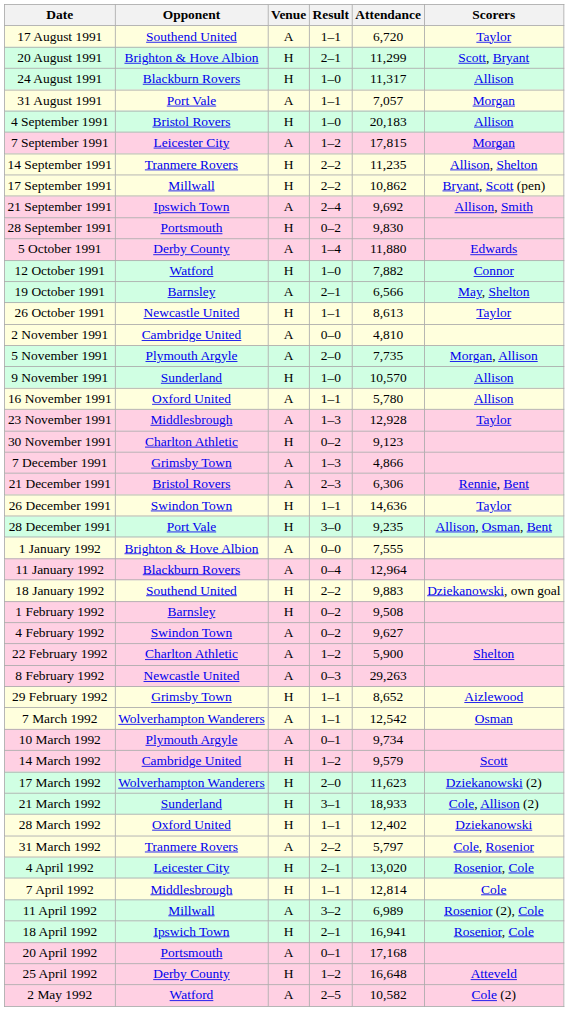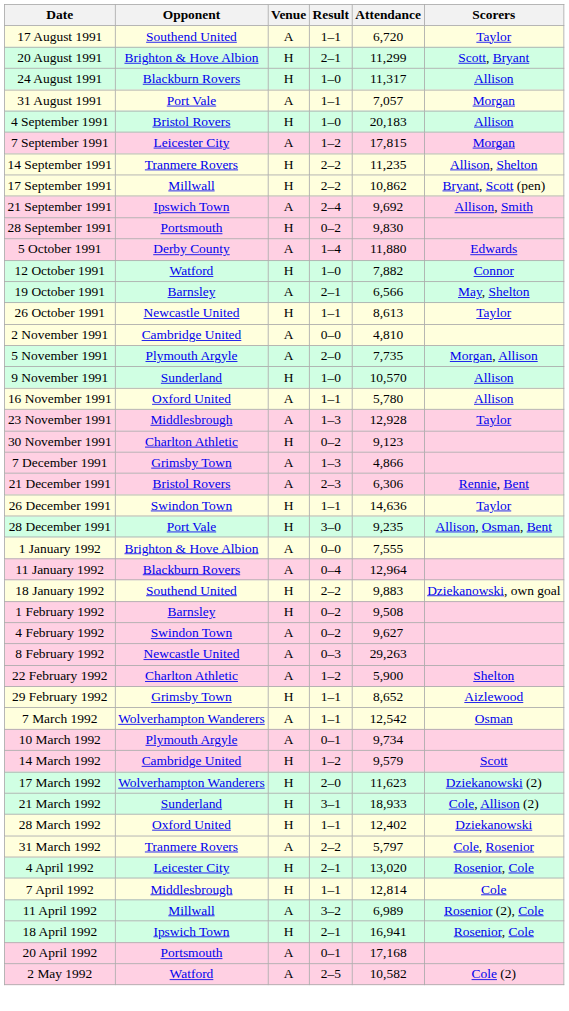 <table class="wikitable sortable" style="font-size:100%; text-align:center">
 <tr>
 <th>Date</th>
 <th>Opponent</th>
 <th>Venue</th>
 <th>Result</th>
 <th>Attendance</th>
 <th>Scorers</th>
 </tr>
 <tr style="background-color: #ffffdd;">
 <td>17 August 1991</td>
 <td><a href='#'>Southend United</a></td>
 <td>A</td>
 <td>1–1</td>
 <td>6,720</td>
 <td><a href='#'>Taylor</a></td>
 </tr>
 <tr style="background-color: #d0ffe3;">
 <td>20 August 1991</td>
 <td><a href='#'>Brighton & Hove Albion</a></td>
 <td>H</td>
 <td>2–1</td>
 <td>11,299</td>
 <td><a href='#'>Scott</a>, <a href='#'>Bryant</a></td>
 </tr>
 <tr style="background-color: #d0ffe3;">
 <td>24 August 1991</td>
 <td><a href='#'>Blackburn Rovers</a></td>
 <td>H</td>
 <td>1–0</td>
 <td>11,317</td>
 <td><a href='#'>Allison</a></td>
 </tr>
 <tr style="background-color: #ffffdd;">
 <td>31 August 1991</td>
 <td><a href='#'>Port Vale</a></td>
 <td>A</td>
 <td>1–1</td>
 <td>7,057</td>
 <td><a href='#'>Morgan</a></td>
 </tr>
 <tr style="background-color: #d0ffe3;">
 <td>4 September 1991</td>
 <td><a href='#'>Bristol Rovers</a></td>
 <td>H</td>
 <td>1–0</td>
 <td>20,183</td>
 <td><a href='#'>Allison</a></td>
 </tr>
 <tr style="background-color: #ffd0e3;">
 <td>7 September 1991</td>
 <td><a href='#'>Leicester City</a></td>
 <td>A</td>
 <td>1–2</td>
 <td>17,815</td>
 <td><a href='#'>Morgan</a></td>
 </tr>
 <tr style="background-color: #ffffdd;">
 <td>14 September 1991</td>
 <td><a href='#'>Tranmere Rovers</a></td>
 <td>H</td>
 <td>2–2</td>
 <td>11,235</td>
 <td><a href='#'>Allison</a>, <a href='#'>Shelton</a></td>
 </tr>
 <tr style="background-color: #ffffdd;">
 <td>17 September 1991</td>
 <td><a href='#'>Millwall</a></td>
 <td>H</td>
 <td>2–2</td>
 <td>10,862</td>
 <td><a href='#'>Bryant</a>, <a href='#'>Scott</a> (pen)</td>
 </tr>
 <tr style="background-color: #ffd0e3;">
 <td>21 September 1991</td>
 <td><a href='#'>Ipswich Town</a></td>
 <td>A</td>
 <td>2–4</td>
 <td>9,692</td>
 <td><a href='#'>Allison</a>, <a href='#'>Smith</a></td>
 </tr>
 <tr style="background-color: #ffd0e3;">
 <td>28 September 1991</td>
 <td><a href='#'>Portsmouth</a></td>
 <td>H</td>
 <td>0–2</td>
 <td>9,830</td>
 <td></td>
 </tr>
 <tr style="background-color: #ffd0e3;">
 <td>5 October 1991</td>
 <td><a href='#'>Derby County</a></td>
 <td>A</td>
 <td>1–4</td>
 <td>11,880</td>
 <td><a href='#'>Edwards</a></td>
 </tr>
 <tr style="background-color: #d0ffe3;">
 <td>12 October 1991</td>
 <td><a href='#'>Watford</a></td>
 <td>H</td>
 <td>1–0</td>
 <td>7,882</td>
 <td><a href='#'>Connor</a></td>
 </tr>
 <tr style="background-color: #d0ffe3;">
 <td>19 October 1991</td>
 <td><a href='#'>Barnsley</a></td>
 <td>A</td>
 <td>2–1</td>
 <td>6,566</td>
 <td><a href='#'>May</a>, <a href='#'>Shelton</a></td>
 </tr>
 <tr style="background-color: #ffffdd;">
 <td>26 October 1991</td>
 <td><a href='#'>Newcastle United</a></td>
 <td>H</td>
 <td>1–1</td>
 <td>8,613</td>
 <td><a href='#'>Taylor</a></td>
 </tr>
 <tr style="background-color: #ffffdd;">
 <td>2 November 1991</td>
 <td><a href='#'>Cambridge United</a></td>
 <td>A</td>
 <td>0–0</td>
 <td>4,810</td>
 <td></td>
 </tr>
 <tr style="background-color: #d0ffe3;">
 <td>5 November 1991</td>
 <td><a href='#'>Plymouth Argyle</a></td>
 <td>A</td>
 <td>2–0</td>
 <td>7,735</td>
 <td><a href='#'>Morgan</a>, <a href='#'>Allison</a></td>
 </tr>
 <tr style="background-color: #d0ffe3;">
 <td>9 November 1991</td>
 <td><a href='#'>Sunderland</a></td>
 <td>H</td>
 <td>1–0</td>
 <td>10,570</td>
 <td><a href='#'>Allison</a></td>
 </tr>
 <tr style="background-color: #ffffdd;">
 <td>16 November 1991</td>
 <td><a href='#'>Oxford United</a></td>
 <td>A</td>
 <td>1–1</td>
 <td>5,780</td>
 <td><a href='#'>Allison</a></td>
 </tr>
 <tr style="background-color: #ffd0e3;">
 <td>23 November 1991</td>
 <td><a href='#'>Middlesbrough</a></td>
 <td>A</td>
 <td>1–3</td>
 <td>12,928</td>
 <td><a href='#'>Taylor</a></td>
 </tr>
 <tr style="background-color: #ffd0e3;">
 <td>30 November 1991</td>
 <td><a href='#'>Charlton Athletic</a></td>
 <td>H</td>
 <td>0–2</td>
 <td>9,123</td>
 <td></td>
 </tr>
 <tr style="background-color: #ffd0e3;">
 <td>7 December 1991</td>
 <td><a href='#'>Grimsby Town</a></td>
 <td>A</td>
 <td>1–3</td>
 <td>4,866</td>
 <td></td>
 </tr>
 <tr style="background-color: #ffd0e3;">
 <td>21 December 1991</td>
 <td><a href='#'>Bristol Rovers</a></td>
 <td>A</td>
 <td>2–3</td>
 <td>6,306</td>
 <td><a href='#'>Rennie</a>, <a href='#'>Bent</a></td>
 </tr>
 <tr style="background-color: #ffffdd;">
 <td>26 December 1991</td>
 <td><a href='#'>Swindon Town</a></td>
 <td>H</td>
 <td>1–1</td>
 <td>14,636</td>
 <td><a href='#'>Taylor</a></td>
 </tr>
 <tr style="background-color: #d0ffe3;">
 <td>28 December 1991</td>
 <td><a href='#'>Port Vale</a></td>
 <td>H</td>
 <td>3–0</td>
 <td>9,235</td>
 <td><a href='#'>Allison</a>, <a href='#'>Osman</a>, <a href='#'>Bent</a></td>
 </tr>
 <tr style="background-color: #ffffdd;">
 <td>1 January 1992</td>
 <td><a href='#'>Brighton & Hove Albion</a></td>
 <td>A</td>
 <td>0–0</td>
 <td>7,555</td>
 <td></td>
 </tr>
 <tr style="background-color: #ffd0e3;">
 <td>11 January 1992</td>
 <td><a href='#'>Blackburn Rovers</a></td>
 <td>A</td>
 <td>0–4</td>
 <td>12,964</td>
 <td></td>
 </tr>
 <tr style="background-color: #ffffdd;">
 <td>18 January 1992</td>
 <td><a href='#'>Southend United</a></td>
 <td>H</td>
 <td>2–2</td>
 <td>9,883</td>
 <td><a href='#'>Dziekanowski</a>, own goal</td>
 </tr>
 <tr style="background-color: #ffd0e3;">
 <td>1 February 1992</td>
 <td><a href='#'>Barnsley</a></td>
 <td>H</td>
 <td>0–2</td>
 <td>9,508</td>
 <td></td>
 </tr>
 <tr style="background-color: #ffd0e3;">
 <td>4 February 1992</td>
 <td><a href='#'>Swindon Town</a></td>
 <td>A</td>
 <td>0–2</td>
 <td>9,627</td>
 <td></td>
 </tr>
 <tr style="background-color: #ffd0e3;">
+<td>8 February 1992</td>
+<td><a href='#'>Newcastle United</a></td>
+<td>A</td>
+<td>0–3</td>
+<td>29,263</td>
+<td></td>
+</tr>
+<tr style="background-color: #ffd0e3;">
 <td>22 February 1992</td>
 <td><a href='#'>Charlton Athletic</a></td>
 <td>A</td>
 <td>1–2</td>
 <td>5,900</td>
 <td><a href='#'>Shelton</a></td>
-</tr>
-<tr style="background-color: #ffd0e3;">
-<td>8 February 1992</td>
-<td><a href='#'>Newcastle United</a></td>
-<td>A</td>
-<td>0–3</td>
-<td>29,263</td>
-<td></td>
 </tr>
 <tr style="background-color: #ffffdd;">
 <td>29 February 1992</td>
 <td><a href='#'>Grimsby Town</a></td>
 <td>H</td>
 <td>1–1</td>
 <td>8,652</td>
 <td><a href='#'>Aizlewood</a></td>
 </tr>
 <tr style="background-color: #ffffdd;">
 <td>7 March 1992</td>
 <td><a href='#'>Wolverhampton Wanderers</a></td>
 <td>A</td>
 <td>1–1</td>
 <td>12,542</td>
 <td><a href='#'>Osman</a></td>
 </tr>
 <tr style="background-color: #ffd0e3;">
 <td>10 March 1992</td>
 <td><a href='#'>Plymouth Argyle</a></td>
 <td>A</td>
 <td>0–1</td>
 <td>9,734</td>
 <td></td>
 </tr>
 <tr style="background-color: #ffd0e3;">
 <td>14 March 1992</td>
 <td><a href='#'>Cambridge United</a></td>
 <td>H</td>
 <td>1–2</td>
 <td>9,579</td>
 <td><a href='#'>Scott</a></td>
 </tr>
 <tr style="background-color: #d0ffe3;">
 <td>17 March 1992</td>
 <td><a href='#'>Wolverhampton Wanderers</a></td>
 <td>H</td>
 <td>2–0</td>
 <td>11,623</td>
 <td><a href='#'>Dziekanowski</a> (2)</td>
 </tr>
 <tr style="background-color: #d0ffe3;">
 <td>21 March 1992</td>
 <td><a href='#'>Sunderland</a></td>
 <td>H</td>
 <td>3–1</td>
 <td>18,933</td>
 <td><a href='#'>Cole</a>, <a href='#'>Allison</a> (2)</td>
 </tr>
 <tr style="background-color: #ffffdd;">
 <td>28 March 1992</td>
 <td><a href='#'>Oxford United</a></td>
 <td>H</td>
 <td>1–1</td>
 <td>12,402</td>
 <td><a href='#'>Dziekanowski</a></td>
 </tr>
 <tr style="background-color: #ffffdd;">
 <td>31 March 1992</td>
 <td><a href='#'>Tranmere Rovers</a></td>
 <td>A</td>
 <td>2–2</td>
 <td>5,797</td>
 <td><a href='#'>Cole</a>, <a href='#'>Rosenior</a></td>
 </tr>
 <tr style="background-color: #d0ffe3;">
 <td>4 April 1992</td>
 <td><a href='#'>Leicester City</a></td>
 <td>H</td>
 <td>2–1</td>
 <td>13,020</td>
 <td><a href='#'>Rosenior</a>, <a href='#'>Cole</a></td>
 </tr>
 <tr style="background-color: #ffffdd;">
 <td>7 April 1992</td>
 <td><a href='#'>Middlesbrough</a></td>
 <td>H</td>
 <td>1–1</td>
 <td>12,814</td>
 <td><a href='#'>Cole</a></td>
 </tr>
 <tr style="background-color: #d0ffe3;">
 <td>11 April 1992</td>
 <td><a href='#'>Millwall</a></td>
 <td>A</td>
 <td>3–2</td>
 <td>6,989</td>
 <td><a href='#'>Rosenior</a> (2), <a href='#'>Cole</a></td>
 </tr>
 <tr style="background-color: #d0ffe3;">
 <td>18 April 1992</td>
 <td><a href='#'>Ipswich Town</a></td>
 <td>H</td>
 <td>2–1</td>
 <td>16,941</td>
 <td><a href='#'>Rosenior</a>, <a href='#'>Cole</a></td>
 </tr>
 <tr style="background-color: #ffd0e3;">
 <td>20 April 1992</td>
 <td><a href='#'>Portsmouth</a></td>
 <td>A</td>
 <td>0–1</td>
 <td>17,168</td>
 <td></td>
 </tr>
 <tr style="background-color: #ffd0e3;">
-<td>25 April 1992</td>
-<td><a href='#'>Derby County</a></td>
-<td>H</td>
-<td>1–2</td>
-<td>16,648</td>
-<td><a href='#'>Atteveld</a></td>
-</tr>
-<tr style="background-color: #ffd0e3;">
 <td>2 May 1992</td>
 <td><a href='#'>Watford</a></td>
 <td>A</td>
 <td>2–5</td>
 <td>10,582</td>
 <td><a href='#'>Cole</a> (2)</td>
 </tr>
 </table>
